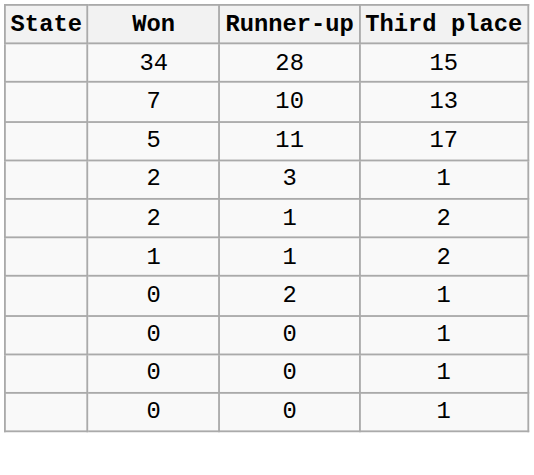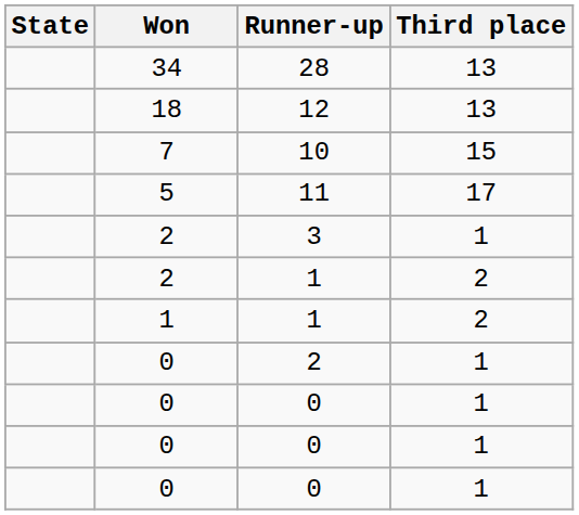 <table class="wikitable plainrowheaders sortable">
 <tr>
 <th class="unsortable" scope=col>State</th>
 <th scope=col width=66>Won</th>
 <th scope=col>Runner-up</th>
 <th scope=col>Third place</th>
 </tr>
 <tr>
 <td></td>
 <td align=center>34</td>
 <td align=center>28</td>
-<td align=center>15</td>
+<td align=center>13</td>
+</tr>
+<tr>
+<td></td>
+<td align=center>18</td>
+<td align=center>12</td>
+<td align=center>13</td>
 </tr>
 <tr>
 <td></td>
 <td align=center>7</td>
 <td align=center>10</td>
-<td align=center>13</td>
+<td align=center>15</td>
 </tr>
 <tr>
 <td></td>
 <td align=center>5</td>
 <td align=center>11</td>
 <td align=center>17</td>
 </tr>
 <tr>
 <td></td>
 <td align=center>2</td>
 <td align=center>3</td>
 <td align=center>1</td>
 </tr>
 <tr>
 <td></td>
 <td align=center>2</td>
 <td align=center>1</td>
 <td align=center>2</td>
 </tr>
 <tr>
 <td></td>
 <td align=center>1</td>
 <td align=center>1</td>
 <td align=center>2</td>
 </tr>
 <tr>
 <td></td>
 <td align=center>0</td>
 <td align=center>2</td>
 <td align=center>1</td>
 </tr>
 <tr>
 <td></td>
 <td align=center>0</td>
 <td align=center>0</td>
 <td align=center>1</td>
 </tr>
 <tr>
 <td></td>
 <td align=center>0</td>
 <td align=center>0</td>
 <td align=center>1</td>
 </tr>
 <tr>
 <td></td>
 <td align=center>0</td>
 <td align=center>0</td>
 <td align=center>1</td>
 </tr>
 </table>
